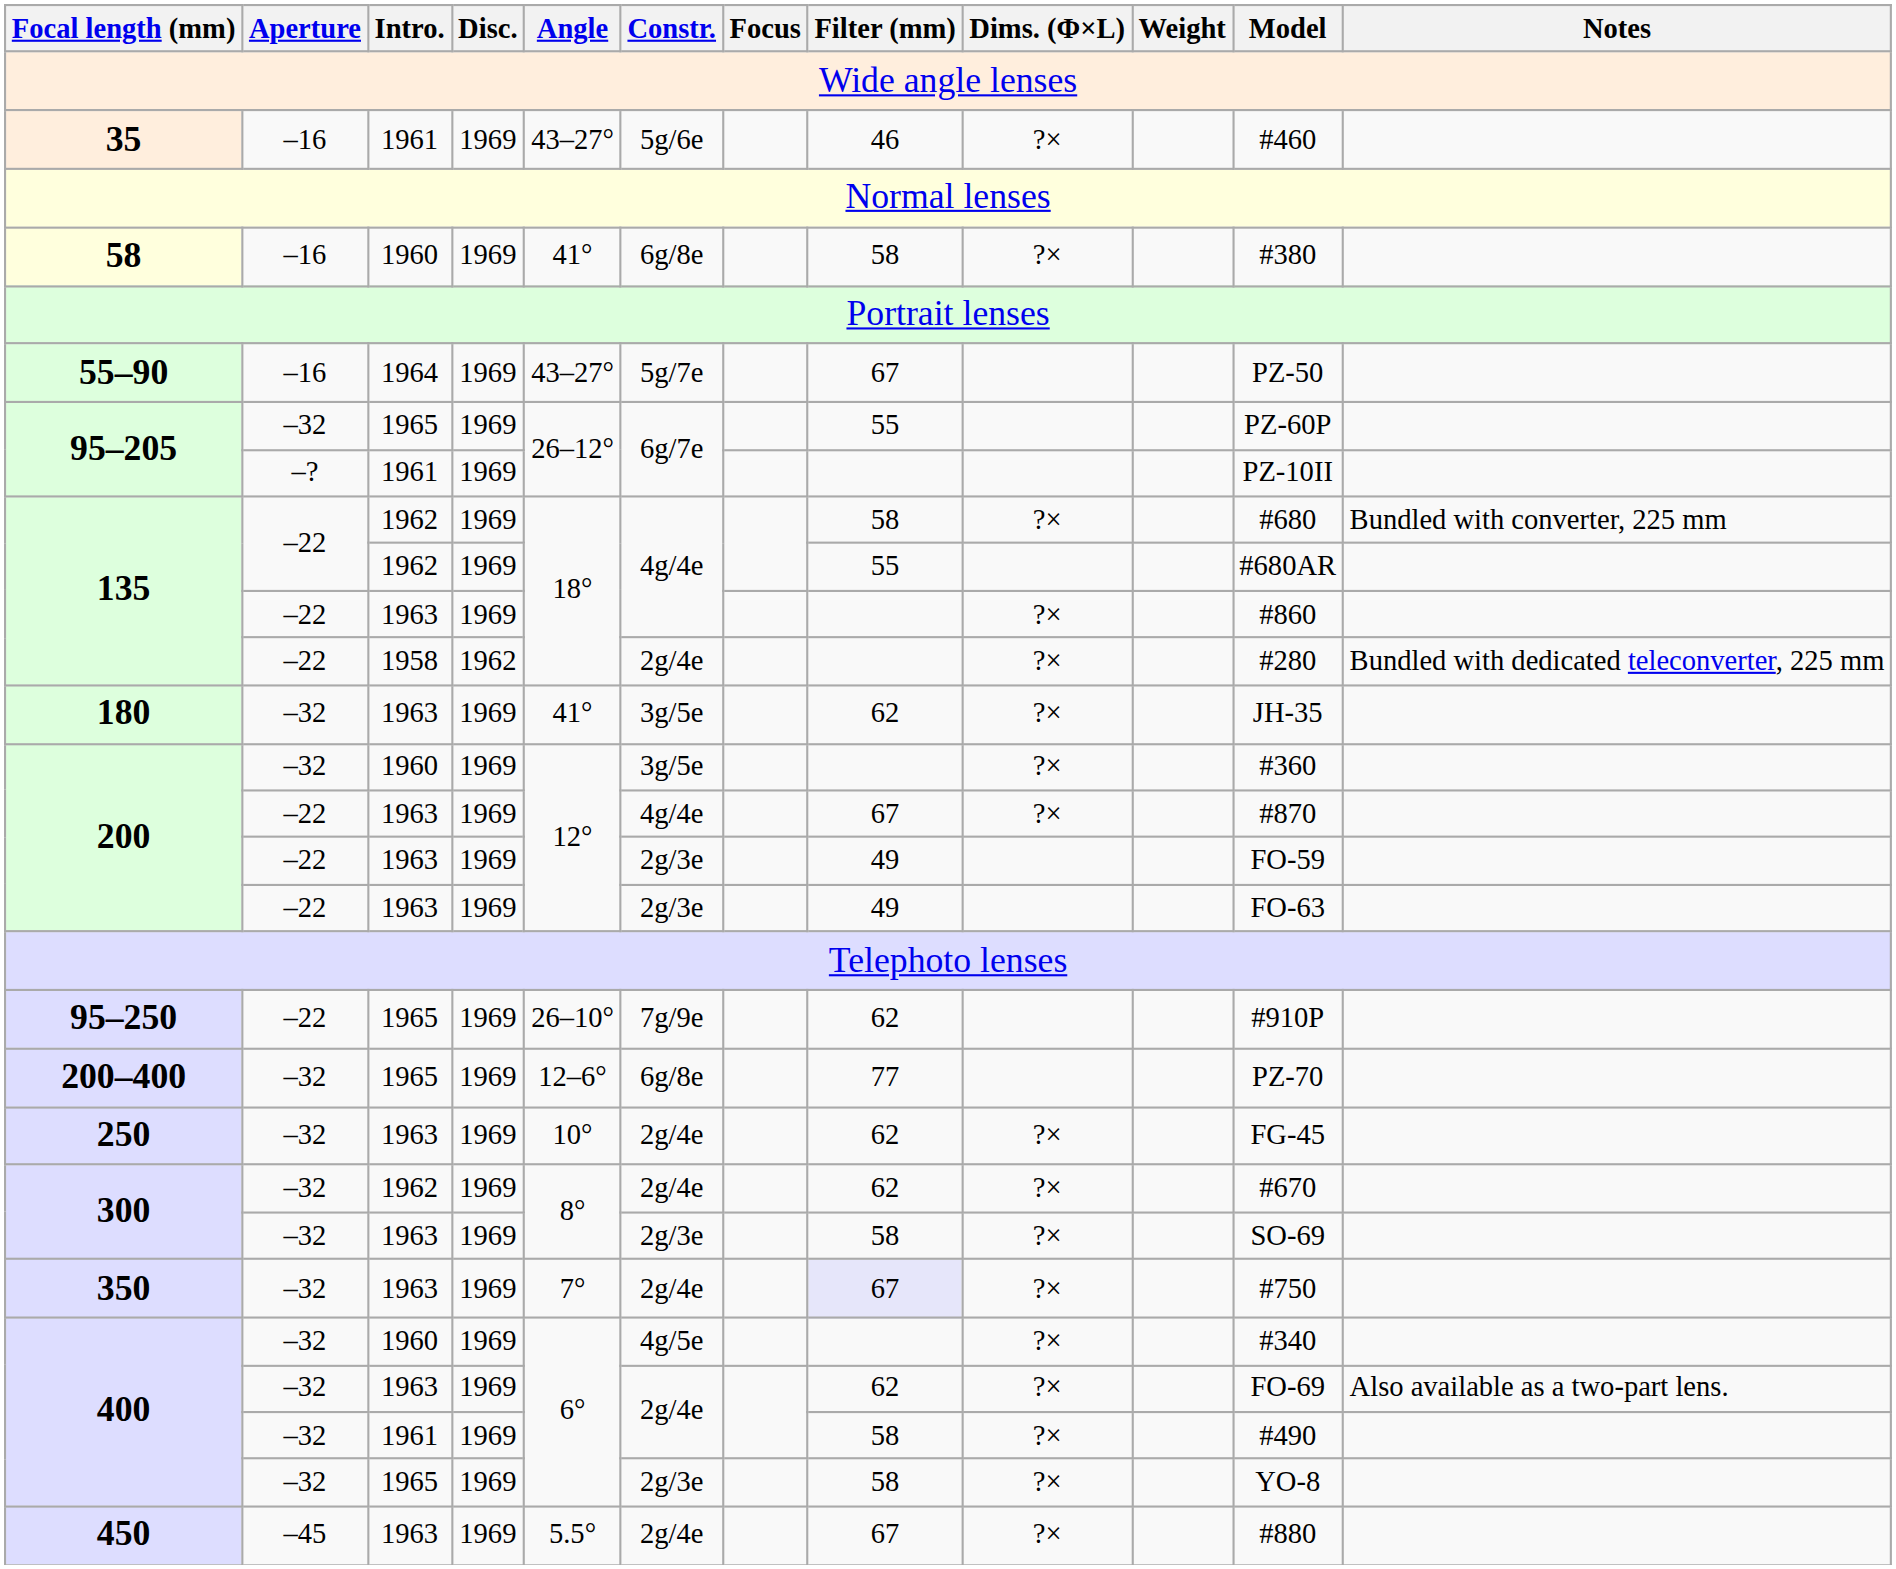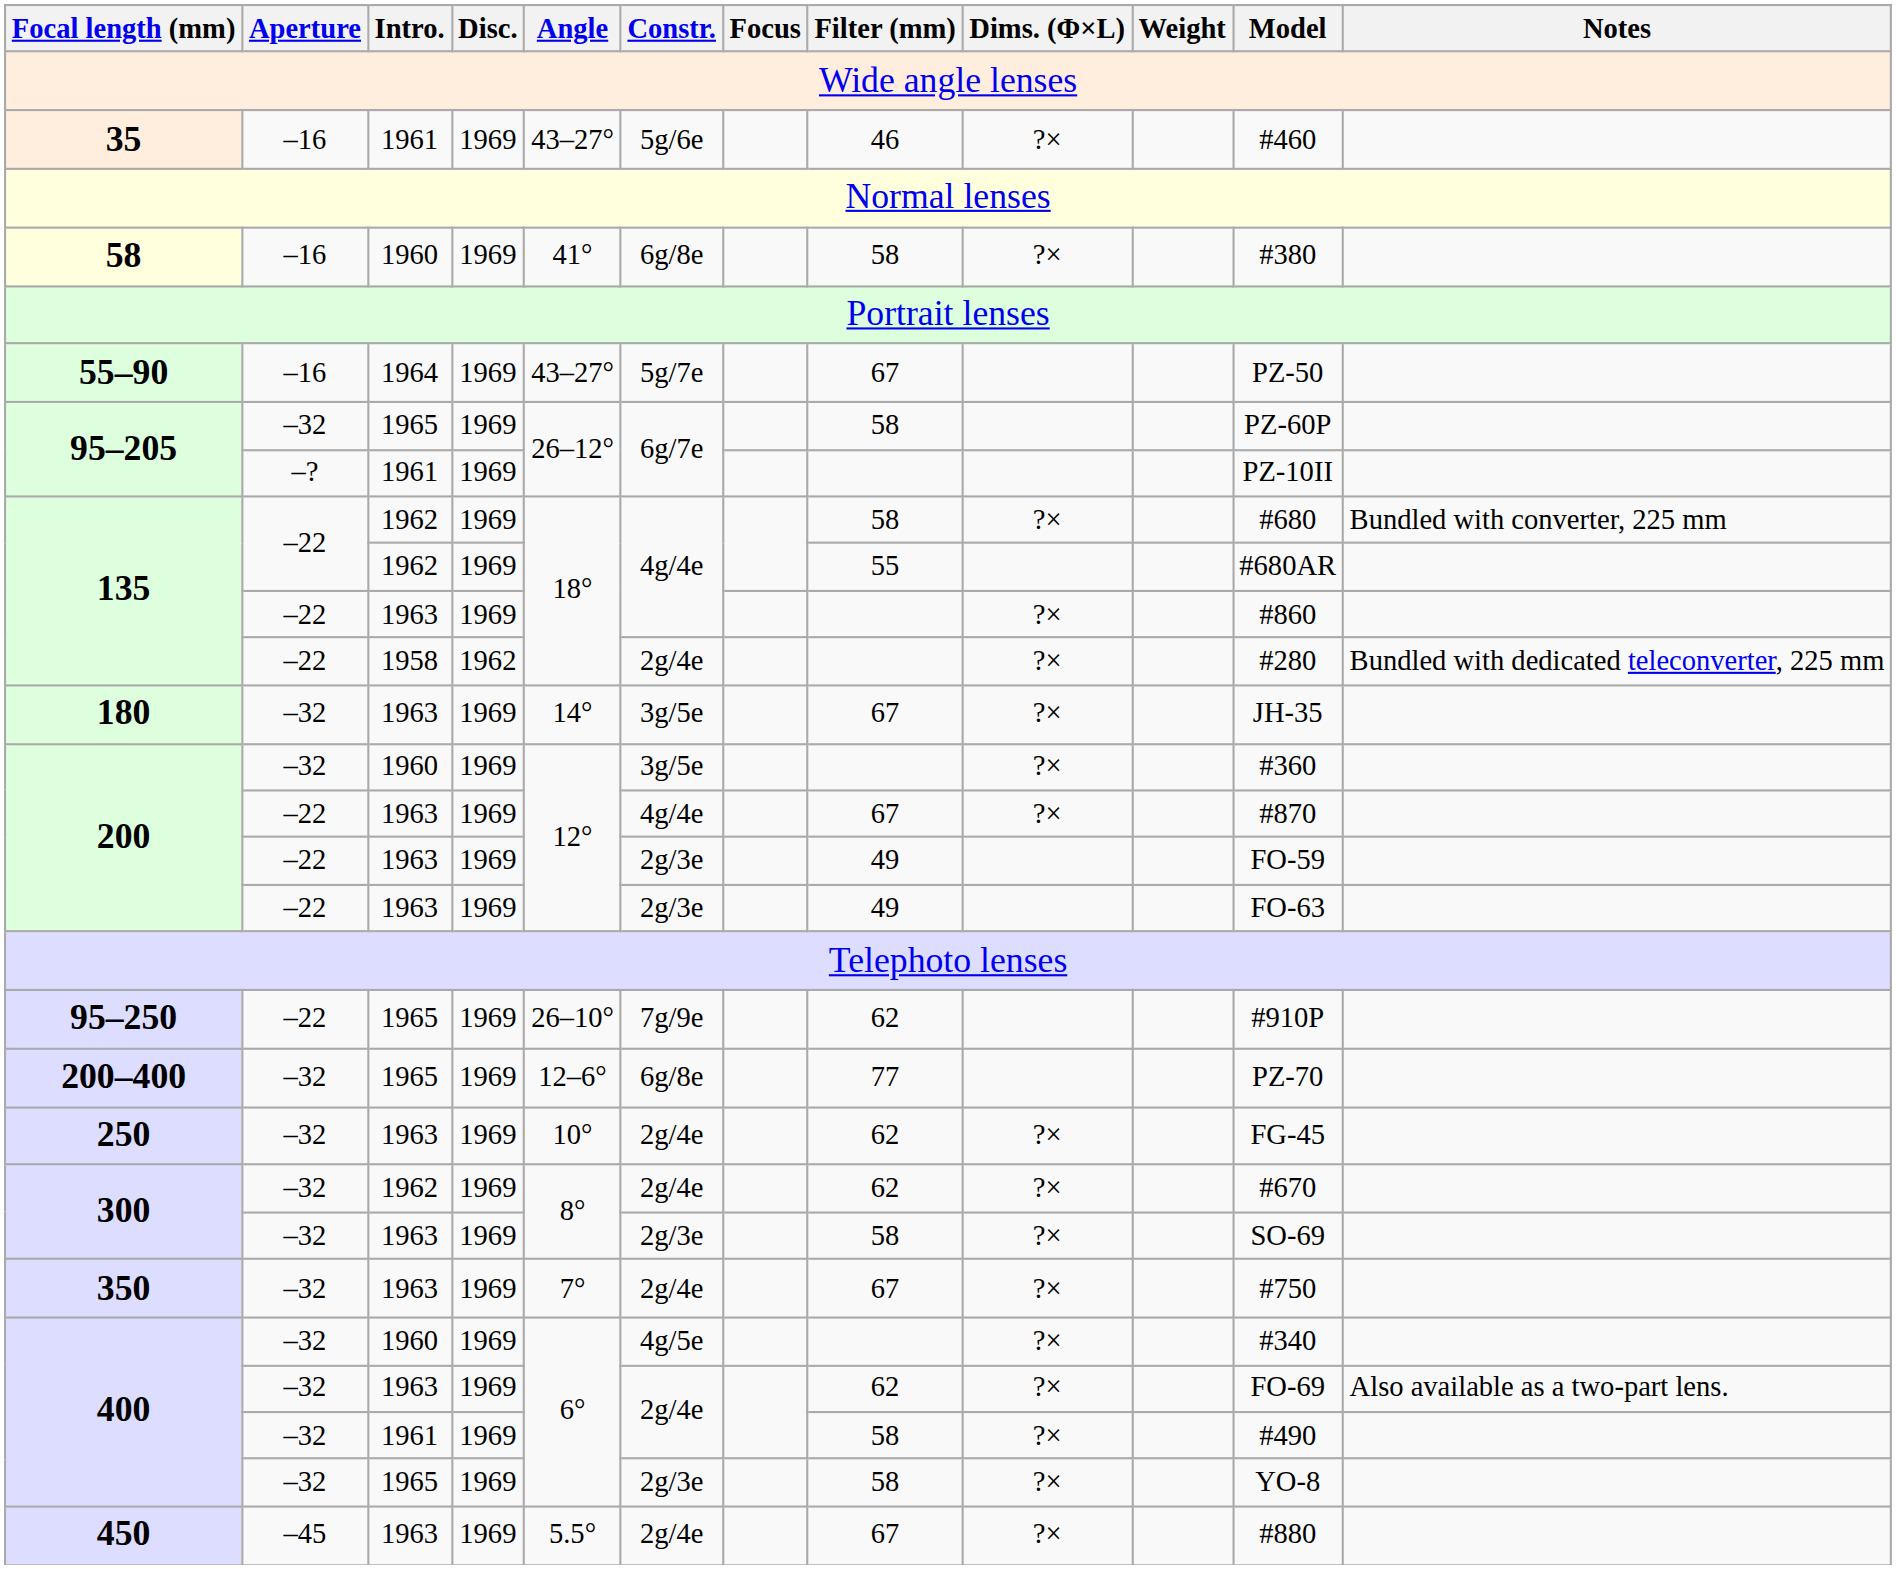 <table class="wikitable sortable" style="font-size:85%;text-align:center;">
 <tr>
 <th><a href='#'>Focal length</a> (mm)</th>
 <th><a href='#'>Aperture</a></th>
 <th>Intro.</th>
 <th>Disc.</th>
 <th><a href='#'>Angle</a></th>
 <th><a href='#'>Constr.</a></th>
 <th>Focus</th>
 <th>Filter (mm)</th>
 <th>Dims. (Φ×L)</th>
 <th>Weight</th>
 <th>Model</th>
 <th class="unsortable">Notes</th>
 </tr>
 <tr>
 <td colspan=16 style="font-size:125%;background:#fed;" data-sort-value="z002"><a href='#'>Wide angle lenses</a></td>
 </tr>
 <tr>
 <th style="font-size:125%;background:#fed;">35</th>
 <td>–16</td>
 <td>1961</td>
 <td>1969</td>
 <td>43–27°</td>
 <td>5g/6e</td>
 <td></td>
 <td>46</td>
 <td>?×</td>
 <td></td>
 <td>#460</td>
 <td style="text-align:left;"></td>
 </tr>
 <tr>
 <td colspan=16 style="font-size:125%;background:#ffd;" data-sort-value="z003"><a href='#'>Normal lenses</a></td>
 </tr>
 <tr>
 <th style="font-size:125%;background:#ffd;">58</th>
 <td>–16</td>
 <td>1960</td>
 <td>1969</td>
 <td>41°</td>
 <td>6g/8e</td>
 <td></td>
 <td>58</td>
 <td>?×</td>
 <td></td>
 <td>#380</td>
 <td style="text-align:left;"></td>
 </tr>
 <tr>
 <td colspan=16 style="font-size:125%;background:#dfd;" data-sort-value="z004"><a href='#'>Portrait lenses</a></td>
 </tr>
 <tr>
 <th style="font-size:125%;background:#dfd;">55–90</th>
 <td>–16</td>
 <td>1964</td>
 <td>1969</td>
 <td>43–27°</td>
 <td>5g/7e</td>
 <td></td>
 <td>67</td>
 <td></td>
 <td></td>
 <td>PZ-50</td>
 <td style="text-align:left;"></td>
 </tr>
 <tr>
 <th rowspan=2 style="font-size:125%;background:#dfd;">95–205</th>
 <td>–32</td>
 <td>1965</td>
 <td>1969</td>
 <td rowspan=2>26–12°</td>
 <td rowspan=2>6g/7e</td>
 <td></td>
-<td>55</td>
+<td>58</td>
 <td></td>
 <td></td>
 <td>PZ-60P</td>
 <td style="text-align:left;"></td>
 </tr>
 <tr>
 <td>–?</td>
 <td>1961</td>
 <td>1969</td>
 <td></td>
 <td></td>
 <td></td>
 <td></td>
 <td>PZ-10II</td>
 <td style="text-align:left;"></td>
 </tr>
 <tr>
 <th rowspan=4 style="font-size:125%;background:#dfd;">135</th>
 <td rowspan=2>–22</td>
 <td>1962</td>
 <td>1969</td>
 <td rowspan=4>18°</td>
 <td rowspan=3>4g/4e</td>
 <td rowspan=2></td>
 <td>58</td>
 <td>?×</td>
 <td></td>
 <td>#680</td>
 <td style="text-align:left;">Bundled with converter, 225 mm </td>
 </tr>
 <tr>
 <td>1962</td>
 <td>1969</td>
 <td>55</td>
 <td></td>
 <td></td>
 <td>#680AR</td>
 <td style="text-align:left;"></td>
 </tr>
 <tr>
 <td>–22</td>
 <td>1963</td>
 <td>1969</td>
 <td></td>
 <td></td>
 <td>?×</td>
 <td></td>
 <td>#860</td>
 <td style="text-align:left;"></td>
 </tr>
 <tr>
 <td>–22</td>
 <td>1958</td>
 <td>1962</td>
 <td>2g/4e</td>
 <td></td>
 <td></td>
 <td>?×</td>
 <td></td>
 <td>#280</td>
 <td style="text-align:left;">Bundled with dedicated <a href='#'>teleconverter</a>, 225 mm </td>
 </tr>
 <tr>
 <th style="font-size:125%;background:#dfd;">180</th>
 <td>–32</td>
 <td>1963</td>
 <td>1969</td>
-<td>41°</td>
+<td>14°</td>
 <td>3g/5e</td>
 <td></td>
-<td>62</td>
+<td>67</td>
 <td>?×</td>
 <td></td>
 <td>JH-35</td>
 <td style="text-align:left;"></td>
 </tr>
 <tr>
 <th rowspan=4 style="font-size:125%;background:#dfd;">200</th>
 <td>–32</td>
 <td>1960</td>
 <td>1969</td>
 <td rowspan=4>12°</td>
 <td>3g/5e</td>
 <td></td>
 <td></td>
 <td>?×</td>
 <td></td>
 <td>#360</td>
 <td style="text-align:left;"></td>
 </tr>
 <tr>
 <td>–22</td>
 <td>1963</td>
 <td>1969</td>
 <td>4g/4e</td>
 <td></td>
 <td>67</td>
 <td>?×</td>
 <td></td>
 <td>#870</td>
 <td style="text-align:left;"></td>
 </tr>
 <tr>
 <td>–22</td>
 <td>1963</td>
 <td>1969</td>
 <td>2g/3e</td>
 <td></td>
 <td>49</td>
 <td></td>
 <td></td>
 <td>FO-59</td>
 <td style="text-align:left;"></td>
 </tr>
 <tr>
 <td>–22</td>
 <td>1963</td>
 <td>1969</td>
 <td>2g/3e</td>
 <td></td>
 <td>49</td>
 <td></td>
 <td></td>
 <td>FO-63</td>
 <td style="text-align:left;"></td>
 </tr>
 <tr>
 <td colspan=16 style="font-size:125%;background:#ddf;" data-sort-value="z005"><a href='#'>Telephoto lenses</a></td>
 </tr>
 <tr>
 <th style="font-size:125%;background:#ddf;">95–250</th>
 <td>–22</td>
 <td>1965</td>
 <td>1969</td>
 <td>26–10°</td>
 <td>7g/9e</td>
 <td></td>
 <td>62</td>
 <td></td>
 <td></td>
 <td>#910P</td>
 <td style="text-align:left;"></td>
 </tr>
 <tr>
 <th style="font-size:125%;background:#ddf;">200–400</th>
 <td>–32</td>
 <td>1965</td>
 <td>1969</td>
 <td>12–6°</td>
 <td>6g/8e</td>
 <td></td>
 <td>77</td>
 <td></td>
 <td></td>
 <td>PZ-70</td>
 <td style="text-align:left;"></td>
 </tr>
 <tr>
 <th style="font-size:125%;background:#ddf;">250</th>
 <td>–32</td>
 <td>1963</td>
 <td>1969</td>
 <td>10°</td>
 <td>2g/4e</td>
 <td></td>
 <td>62</td>
 <td>?×</td>
 <td></td>
 <td>FG-45</td>
 <td style="text-align:left;"></td>
 </tr>
 <tr>
 <th rowspan=2 style="font-size:125%;background:#ddf;">300</th>
 <td>–32</td>
 <td>1962</td>
 <td>1969</td>
 <td rowspan=2>8°</td>
 <td>2g/4e</td>
 <td></td>
 <td>62</td>
 <td>?×</td>
 <td></td>
 <td>#670</td>
 <td style="text-align:left;"></td>
 </tr>
 <tr>
 <td>–32</td>
 <td>1963</td>
 <td>1969</td>
 <td>2g/3e</td>
 <td></td>
 <td>58</td>
 <td>?×</td>
 <td></td>
 <td>SO-69</td>
 <td style="text-align:left;"></td>
 </tr>
 <tr>
 <th style="font-size:125%;background:#ddf;">350</th>
 <td>–32</td>
 <td>1963</td>
 <td>1969</td>
 <td>7°</td>
 <td>2g/4e</td>
 <td></td>
-<td style="background: lavender;">67</td>
+<td>67</td>
 <td>?×</td>
 <td></td>
 <td>#750</td>
 <td style="text-align:left;"></td>
 </tr>
 <tr>
 <th rowspan=4 style="font-size:125%;background:#ddf;">400</th>
 <td>–32</td>
 <td>1960</td>
 <td>1969</td>
 <td rowspan=4>6°</td>
 <td>4g/5e</td>
 <td></td>
 <td></td>
 <td>?×</td>
 <td></td>
 <td>#340</td>
 <td style="text-align:left;"></td>
 </tr>
 <tr>
 <td>–32</td>
 <td>1963</td>
 <td>1969</td>
 <td rowspan=2>2g/4e</td>
 <td rowspan=2></td>
 <td>62</td>
 <td>?×</td>
 <td></td>
 <td>FO-69</td>
 <td style="text-align:left;"> Also available as a two-part lens.</td>
 </tr>
 <tr>
 <td>–32</td>
 <td>1961</td>
 <td>1969</td>
 <td>58</td>
 <td>?×</td>
 <td></td>
 <td>#490</td>
 <td style="text-align:left;"></td>
 </tr>
 <tr>
 <td>–32</td>
 <td>1965</td>
 <td>1969</td>
 <td>2g/3e</td>
 <td></td>
 <td>58</td>
 <td>?×</td>
 <td></td>
 <td>YO-8</td>
 <td style="text-align:left;"></td>
 </tr>
 <tr>
 <th style="font-size:125%;background:#ddf;">450</th>
 <td>–45</td>
 <td>1963</td>
 <td>1969</td>
 <td>5.5°</td>
 <td>2g/4e</td>
 <td></td>
 <td>67</td>
 <td>?×</td>
 <td></td>
 <td>#880</td>
 <td style="text-align:left;"></td>
 </tr>
 </table>
